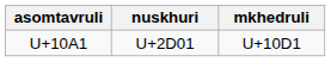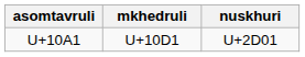 <table class="wikitable" style="width:100">
 <tr>
 <th width="100">asomtavruli</th>
+<th width="100">mkhedruli</th>
 <th width="100">nuskhuri</th>
-<th width="100">mkhedruli</th>
 </tr>
 <tr>
 <td align="center">U+10A1</td>
+<td align="center">U+10D1</td>
 <td align="center">U+2D01</td>
-<td align="center">U+10D1</td>
 </tr>
 </table>
